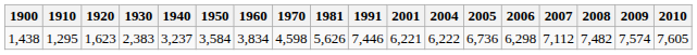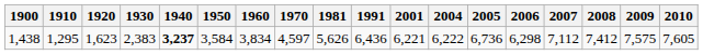 <table class="wikitable">
 <tr>
 <th>1900</th>
 <th>1910</th>
 <th>1920</th>
 <th>1930</th>
 <th>1940</th>
 <th>1950</th>
 <th>1960</th>
 <th>1970</th>
 <th>1981</th>
 <th>1991</th>
 <th>2001</th>
 <th>2004</th>
 <th>2005</th>
 <th>2006</th>
 <th>2007</th>
 <th>2008</th>
 <th>2009</th>
 <th>2010</th>
 </tr>
 <tr>
 <td>1,438</td>
 <td>1,295</td>
 <td>1,623</td>
 <td>2,383</td>
-<td>3,237</td>
+<td><strong>3,237</strong></td>
 <td>3,584</td>
 <td>3,834</td>
-<td>4,598</td>
+<td>4,597</td>
 <td>5,626</td>
-<td>7,446</td>
+<td>6,436</td>
 <td>6,221</td>
 <td>6,222</td>
 <td>6,736</td>
 <td>6,298</td>
 <td>7,112</td>
-<td>7,482</td>
-<td>7,574</td>
+<td>7,412</td>
+<td>7,575</td>
 <td>7,605</td>
 </tr>
 </table>
